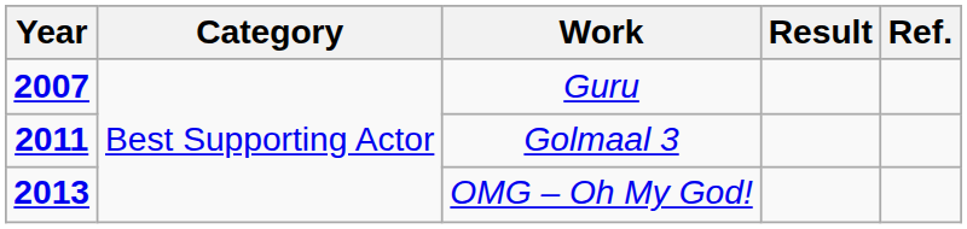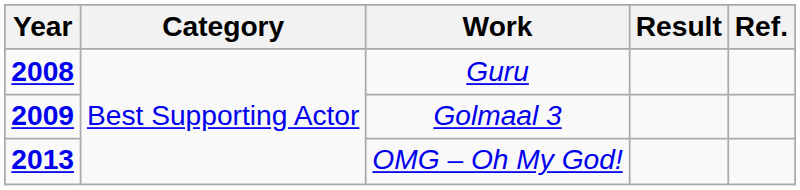 <table class= "wikitable" style="text-align:center;">
 <tr>
 <th>Year</th>
 <th>Category</th>
 <th>Work</th>
 <th>Result</th>
 <th>Ref.</th>
 </tr>
 <tr>
-<td><strong><a href='#'>2007</a> </strong></td>
+<td><strong><a href='#'>2008</a> </strong></td>
 <td rowspan="3"><a href='#'>Best Supporting Actor</a></td>
 <td><em><a href='#'>Guru</a></em></td>
 <td></td>
 <td></td>
 </tr>
 <tr>
-<td><strong><a href='#'>2011</a> </strong></td>
+<td><strong><a href='#'>2009</a> </strong></td>
 <td><em><a href='#'>Golmaal 3</a></em></td>
 <td></td>
 <td></td>
 </tr>
 <tr>
 <td><strong><a href='#'>2013</a> </strong></td>
 <td><em><a href='#'>OMG – Oh My God!</a></em></td>
 <td></td>
 <td></td>
 </tr>
 </table>
